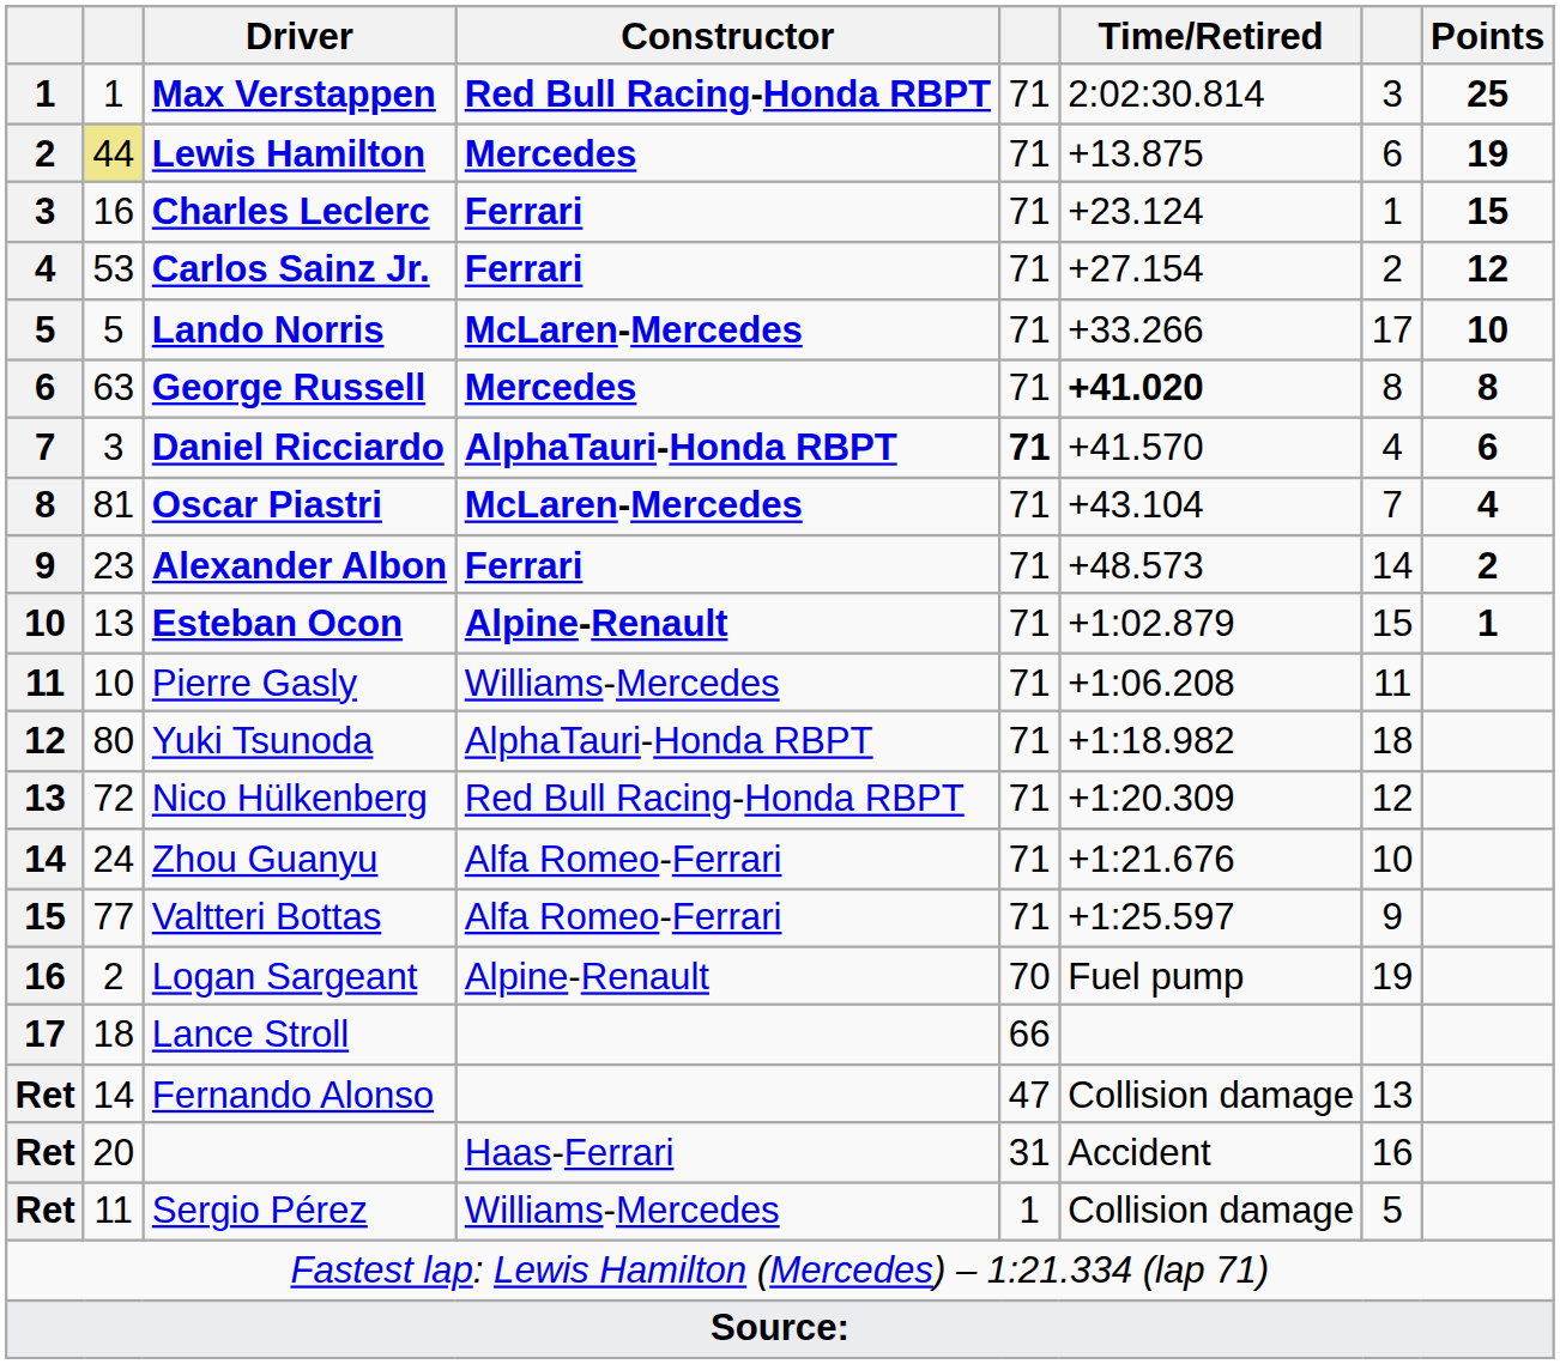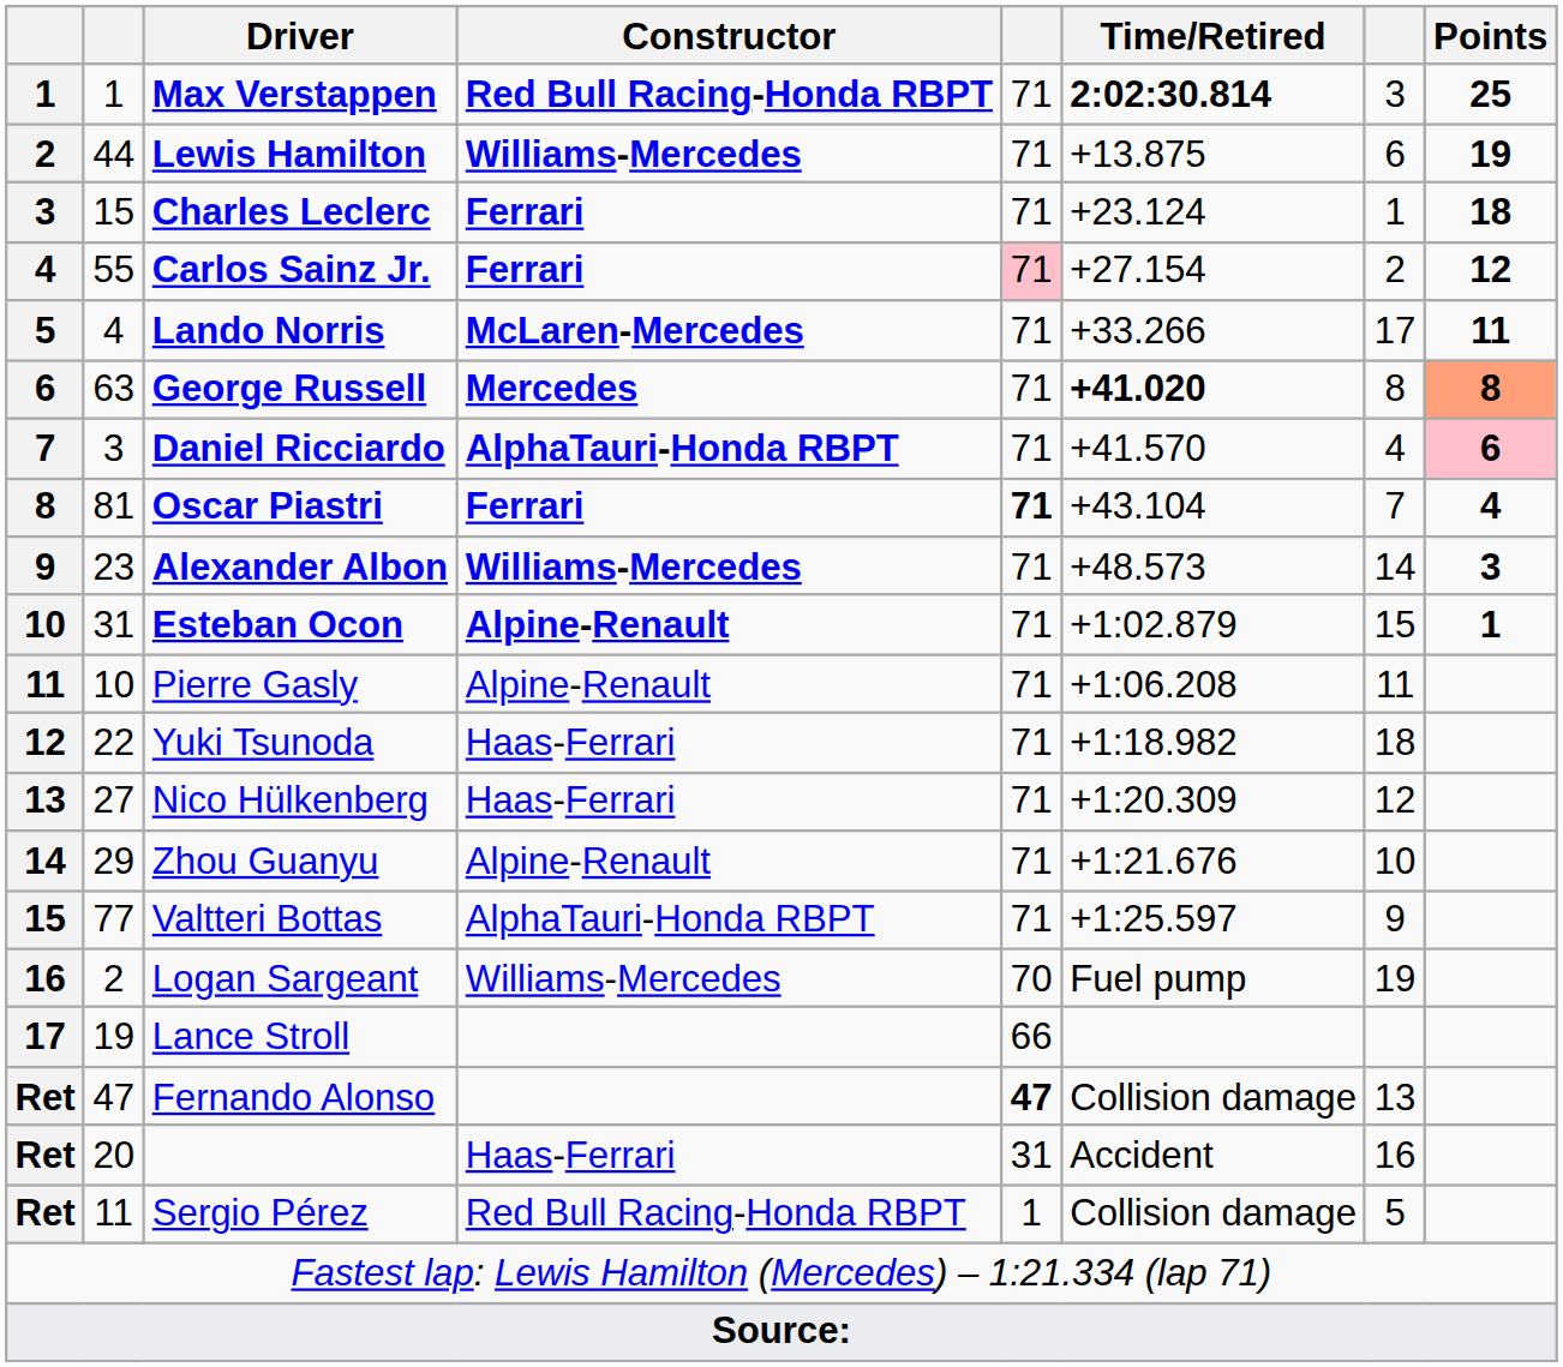 <table class="wikitable sortable" style="font-size: 85%;">
 <tr>
 <th scope="col"></th>
 <th scope="col"></th>
 <th scope="col">Driver</th>
 <th scope="col">Constructor</th>
 <th class="unsortable" scope="col"></th>
 <th class="unsortable" scope="col">Time/Retired</th>
 <th scope="col"></th>
 <th scope="col">Points</th>
 </tr>
 <tr>
 <th scope="row">1</th>
 <td align="center">1</td>
 <td data-sort-value="ver"> <strong><a href='#'>Max Verstappen</a></strong></td>
 <td><strong><a href='#'>Red Bull Racing</a>-<a href='#'>Honda RBPT</a></strong></td>
 <td align="center">71</td>
-<td>2:02:30.814</td>
+<td><strong>2:02:30.814</strong></td>
 <td align="center">3</td>
 <td align="center"><strong>25</strong></td>
 </tr>
 <tr>
 <th scope="row">2</th>
-<td align="center" style="background: khaki;">44</td>
+<td align="center">44</td>
 <td data-sort-value="ham"> <strong><a href='#'>Lewis Hamilton</a></strong></td>
-<td><strong><a href='#'>Mercedes</a></strong></td>
+<td><strong><a href='#'>Williams</a>-<a href='#'>Mercedes</a></strong></td>
 <td align="center">71</td>
 <td>+13.875</td>
 <td align="center">6</td>
 <td align="center"><strong>19</strong></td>
 </tr>
 <tr>
 <th scope="row">3</th>
-<td align="center">16</td>
+<td align="center">15</td>
 <td data-sort-value="lec"> <strong><a href='#'>Charles Leclerc</a></strong></td>
 <td><strong><a href='#'>Ferrari</a></strong></td>
 <td align="center">71</td>
 <td>+23.124</td>
 <td align="center">1</td>
-<td align="center"><strong>15</strong></td>
+<td align="center"><strong>18</strong></td>
 </tr>
 <tr>
 <th scope="row">4</th>
-<td align="center">53</td>
+<td align="center">55</td>
 <td data-sort-value="sai"> <strong><a href='#'>Carlos Sainz Jr.</a></strong></td>
 <td><strong><a href='#'>Ferrari</a></strong></td>
-<td align="center">71</td>
+<td align="center" style="background: pink;">71</td>
 <td>+27.154</td>
 <td align="center">2</td>
 <td align="center"><strong>12</strong></td>
 </tr>
 <tr>
 <th scope="row">5</th>
-<td align="center">5</td>
+<td align="center">4</td>
 <td data-sort-value="nor"> <strong><a href='#'>Lando Norris</a></strong></td>
 <td><strong><a href='#'>McLaren</a>-<a href='#'>Mercedes</a></strong></td>
 <td align="center">71</td>
 <td>+33.266</td>
 <td align="center">17</td>
-<td align="center"><strong>10</strong></td>
+<td align="center"><strong>11</strong></td>
 </tr>
 <tr>
 <th scope="row">6</th>
 <td align="center">63</td>
 <td data-sort-value="rus"> <strong><a href='#'>George Russell</a></strong></td>
 <td><strong><a href='#'>Mercedes</a></strong></td>
 <td align="center">71</td>
 <td><strong>+41.020</strong></td>
 <td align="center">8</td>
-<td align="center"><strong>8</strong></td>
+<td align="center" style="background: lightsalmon;"><strong>8</strong></td>
 </tr>
 <tr>
 <th scope="row">7</th>
 <td align="center">3</td>
 <td data-sort-value="ric"> <strong><a href='#'>Daniel Ricciardo</a></strong></td>
 <td><strong><a href='#'>AlphaTauri</a>-<a href='#'>Honda RBPT</a></strong></td>
-<td align="center"><strong>71</strong></td>
+<td align="center">71</td>
 <td>+41.570</td>
 <td align="center">4</td>
-<td align="center"><strong>6</strong></td>
+<td align="center" style="background: pink;"><strong>6</strong></td>
 </tr>
 <tr>
 <th scope="row">8</th>
 <td align="center">81</td>
 <td data-sort-value="pia"> <strong><a href='#'>Oscar Piastri</a></strong></td>
-<td><strong><a href='#'>McLaren</a>-<a href='#'>Mercedes</a></strong></td>
-<td align="center">71</td>
+<td><strong><a href='#'>Ferrari</a></strong></td>
+<td align="center"><strong>71</strong></td>
 <td>+43.104</td>
 <td align="center">7</td>
 <td align="center"><strong>4</strong></td>
 </tr>
 <tr>
 <th scope="row">9</th>
 <td align="center">23</td>
 <td data-sort-value="alb"> <strong><a href='#'>Alexander Albon</a></strong></td>
-<td><strong><a href='#'>Ferrari</a></strong></td>
+<td><strong><a href='#'>Williams</a>-<a href='#'>Mercedes</a></strong></td>
 <td align="center">71</td>
 <td>+48.573</td>
 <td align="center">14</td>
-<td align="center"><strong>2</strong></td>
+<td align="center"><strong>3</strong></td>
 </tr>
 <tr>
 <th scope="row">10</th>
-<td align="center">13</td>
+<td align="center">31</td>
 <td data-sort-value="oco"> <strong><a href='#'>Esteban Ocon</a></strong></td>
 <td><strong><a href='#'>Alpine</a>-<a href='#'>Renault</a></strong></td>
 <td align="center">71</td>
 <td>+1:02.879</td>
 <td align="center">15</td>
 <td align="center"><strong>1</strong></td>
 </tr>
 <tr>
 <th scope="row">11</th>
 <td align="center">10</td>
 <td data-sort-value="gas"> <a href='#'>Pierre Gasly</a></td>
-<td><a href='#'>Williams</a>-<a href='#'>Mercedes</a></td>
+<td><a href='#'>Alpine</a>-<a href='#'>Renault</a></td>
 <td align="center">71</td>
 <td>+1:06.208</td>
 <td align="center">11</td>
 <td></td>
 </tr>
 <tr>
 <th scope="row">12</th>
-<td align="center">80</td>
+<td align="center">22</td>
 <td data-sort-value="tsu"> <a href='#'>Yuki Tsunoda</a></td>
-<td><a href='#'>AlphaTauri</a>-<a href='#'>Honda RBPT</a></td>
+<td><a href='#'>Haas</a>-<a href='#'>Ferrari</a></td>
 <td align="center">71</td>
 <td>+1:18.982</td>
 <td align="center">18</td>
 <td align="center"></td>
 </tr>
 <tr>
 <th scope="row">13</th>
-<td align="center">72</td>
+<td align="center">27</td>
 <td data-sort-value="hul"> <a href='#'>Nico Hülkenberg</a></td>
-<td><a href='#'>Red Bull Racing</a>-<a href='#'>Honda RBPT</a></td>
+<td><a href='#'>Haas</a>-<a href='#'>Ferrari</a></td>
 <td align="center">71</td>
 <td>+1:20.309</td>
 <td align="center">12</td>
 <td align="center"></td>
 </tr>
 <tr>
 <th scope="row">14</th>
-<td align="center">24</td>
+<td align="center">29</td>
 <td data-sort-value="zho"> <a href='#'>Zhou Guanyu</a></td>
-<td><a href='#'>Alfa Romeo</a>-<a href='#'>Ferrari</a></td>
+<td><a href='#'>Alpine</a>-<a href='#'>Renault</a></td>
 <td align="center">71</td>
 <td>+1:21.676</td>
 <td align="center">10</td>
 <td align="center"></td>
 </tr>
 <tr>
 <th scope="row">15</th>
 <td align="center">77</td>
 <td data-sort-value="bot"> <a href='#'>Valtteri Bottas</a></td>
-<td><a href='#'>Alfa Romeo</a>-<a href='#'>Ferrari</a></td>
+<td><a href='#'>AlphaTauri</a>-<a href='#'>Honda RBPT</a></td>
 <td align="center">71</td>
 <td>+1:25.597</td>
 <td align="center">9</td>
 <td align="center"></td>
 </tr>
 <tr>
 <th scope="row">16</th>
 <td align="center">2</td>
 <td data-sort-value="sar"> <a href='#'>Logan Sargeant</a></td>
-<td><a href='#'>Alpine</a>-<a href='#'>Renault</a></td>
+<td><a href='#'>Williams</a>-<a href='#'>Mercedes</a></td>
 <td align="center">70</td>
 <td>Fuel pump</td>
 <td align="center">19</td>
 <td align="center"></td>
 </tr>
 <tr>
 <th scope="row">17</th>
-<td align="center">18</td>
+<td align="center">19</td>
 <td data-sort-value="str"> <a href='#'>Lance Stroll</a></td>
 <td></td>
 <td align="center">66</td>
 <td></td>
 <td align="center" data-sort-value="20"></td>
 <td></td>
 </tr>
 <tr>
 <th scope="row" data-sort-value="18">Ret</th>
-<td align="center">14</td>
+<td align="center">47</td>
 <td data-sort-value="alo"> <a href='#'>Fernando Alonso</a></td>
 <td></td>
-<td align="center">47</td>
+<td align="center"><strong>47</strong></td>
 <td>Collision damage</td>
 <td align="center">13</td>
 <td align="center"></td>
 </tr>
 <tr>
 <th scope="row" data-sort-value="19">Ret</th>
 <td align="center">20</td>
 <td data-sort-value="mag"></td>
 <td><a href='#'>Haas</a>-<a href='#'>Ferrari</a></td>
 <td align="center">31</td>
 <td>Accident</td>
 <td align="center">16</td>
 <td align="center"></td>
 </tr>
 <tr>
 <th scope="row" data-sort-value="20">Ret</th>
 <td align="center">11</td>
 <td data-sort-value="per"> <a href='#'>Sergio Pérez</a></td>
-<td><a href='#'>Williams</a>-<a href='#'>Mercedes</a></td>
+<td><a href='#'>Red Bull Racing</a>-<a href='#'>Honda RBPT</a></td>
 <td align="center">1</td>
 <td>Collision damage</td>
 <td align="center">5</td>
 <td></td>
 </tr>
 <tr class="sortbottom">
 <td colspan="8" align="center"><em><a href='#'>Fastest lap</a>:</em>  <em><a href='#'>Lewis Hamilton</a> (<a href='#'>Mercedes</a>) – 1:21.334 (lap 71)</em></td>
 </tr>
 <tr class="sortbottom">
 <td colspan="8" style="background-color:#eaecf0;text-align:center"><strong>Source:</strong></td>
 </tr>
 </table>
